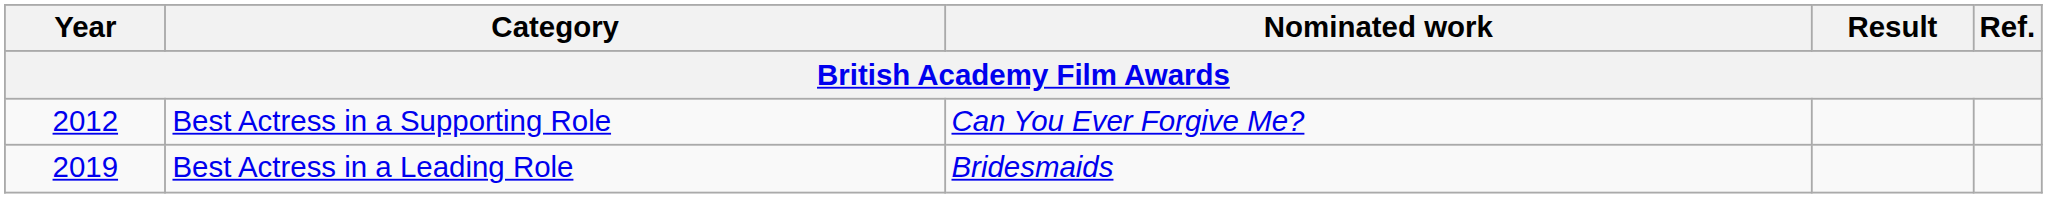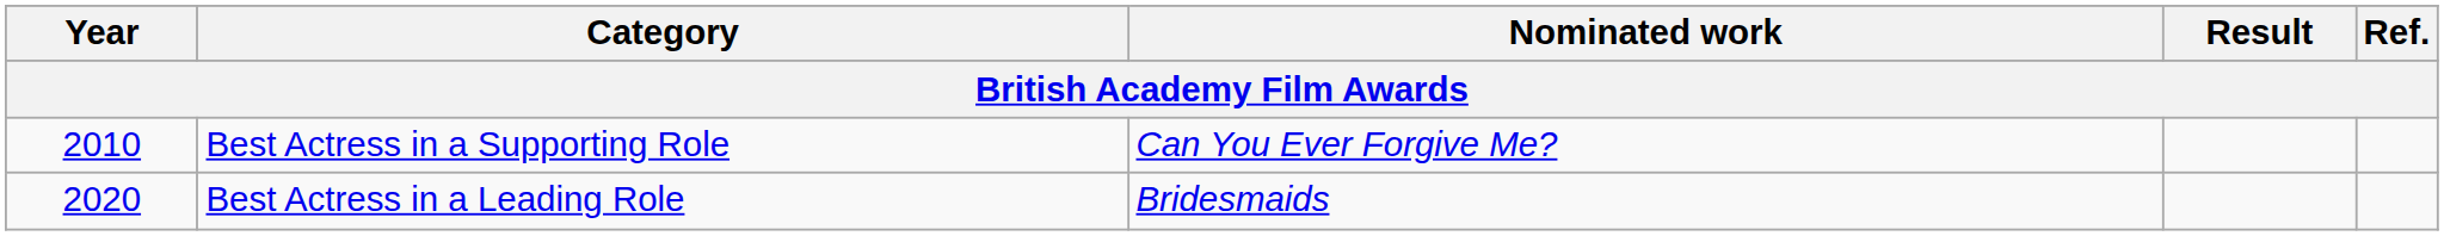 <table class=wikitable>
 <tr>
 <th scope="col" style="width:5em;">Year</th>
 <th scope="col" style="width:26em;">Category</th>
 <th scope="col" style="width:29em;">Nominated work</th>
 <th scope="col" style="width:5em;">Result</th>
 <th>Ref.</th>
 </tr>
 <tr>
 <th colspan=5><a href='#'>British Academy Film Awards</a></th>
 </tr>
 <tr>
-<td style="text-align:center;"><a href='#'>2012</a></td>
+<td style="text-align:center;"><a href='#'>2010</a></td>
 <td><a href='#'>Best Actress in a Supporting Role</a></td>
 <td><em><a href='#'>Can You Ever Forgive Me?</a></em></td>
 <td></td>
 <td align="center"></td>
 </tr>
 <tr>
-<td align="center"><a href='#'>2019</a></td>
+<td align="center"><a href='#'>2020</a></td>
 <td><a href='#'>Best Actress in a Leading Role</a></td>
 <td><em><a href='#'>Bridesmaids</a></em></td>
 <td></td>
 <td align="center"></td>
 </tr>
 </table>
